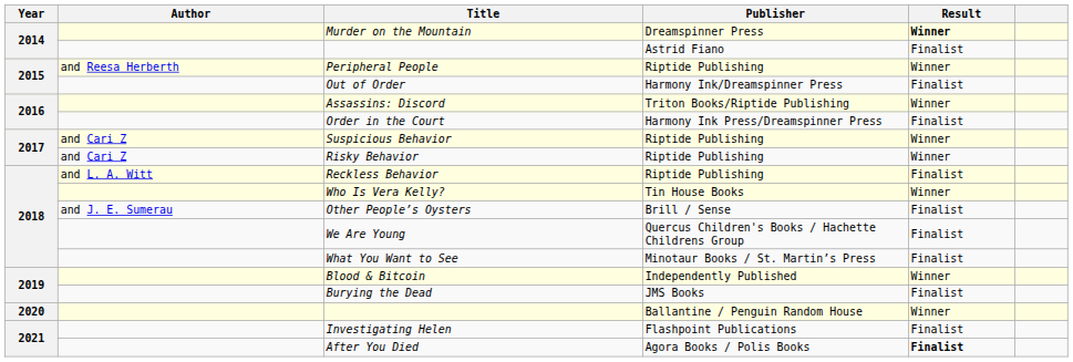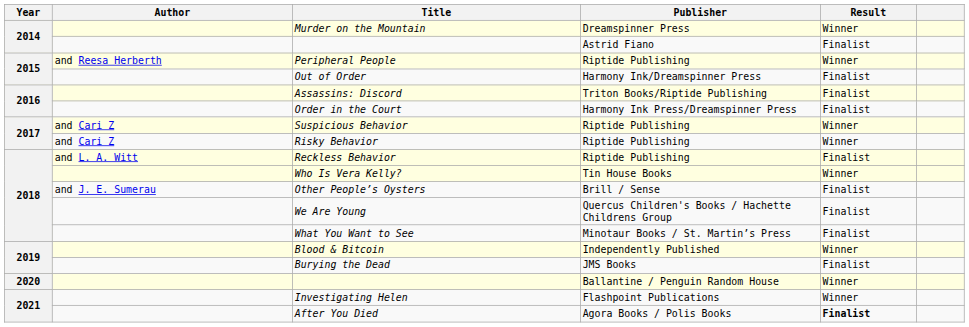 <table class="wikitable sortable mw-collapsible" style=width:100%>
 <tr>
 <th scope="col" width="5%">Year</th>
 <th scope="col" width="25%">Author</th>
 <th scope="col" width="30%">Title</th>
 <th scope="col" width="25%">Publisher</th>
 <th scope="col" width="10%">Result</th>
 <th scope="col" width="5%"></th>
 </tr>
 <tr style=background:lightyellow>
 <th rowspan="2">2014</th>
 <td></td>
 <td><em>Murder on the Mountain</em></td>
 <td>Dreamspinner Press</td>
-<td><strong>Winner</strong></td>
+<td>Winner</td>
 <td></td>
 </tr>
 <tr>
 <td></td>
 <td><em></em></td>
 <td>Astrid Fiano</td>
 <td>Finalist</td>
 <td></td>
 </tr>
 <tr style=background:lightyellow>
 <th rowspan="2">2015</th>
 <td> and <a href='#'>Reesa Herberth</a></td>
 <td><em>Peripheral People</em></td>
 <td>Riptide Publishing</td>
 <td>Winner</td>
 <td></td>
 </tr>
 <tr>
 <td></td>
 <td><em>Out of Order</em></td>
 <td>Harmony Ink/Dreamspinner Press</td>
 <td>Finalist</td>
 <td></td>
 </tr>
 <tr style=background:lightyellow>
 <th rowspan="2">2016</th>
 <td></td>
 <td><em>Assassins: Discord</em></td>
 <td>Triton Books/Riptide Publishing</td>
-<td>Winner</td>
+<td>Finalist</td>
 <td></td>
 </tr>
 <tr>
 <td></td>
 <td><em>Order in the Court</em></td>
 <td>Harmony Ink Press/Dreamspinner Press</td>
 <td>Finalist</td>
 <td></td>
 </tr>
 <tr style=background:lightyellow>
 <th rowspan="2">2017</th>
 <td> and <a href='#'>Cari Z</a></td>
 <td><em>Suspicious Behavior</em></td>
 <td>Riptide Publishing</td>
 <td>Winner</td>
 <td></td>
 </tr>
 <tr>
 <td> and <a href='#'>Cari Z</a></td>
 <td><em>Risky Behavior</em></td>
 <td>Riptide Publishing</td>
 <td>Winner</td>
 <td></td>
 </tr>
 <tr style=background:lightyellow>
 <th rowspan="5">2018</th>
 <td> and <a href='#'>L. A. Witt</a></td>
 <td><em>Reckless Behavior</em></td>
 <td>Riptide Publishing</td>
 <td>Finalist</td>
 <td></td>
 </tr>
 <tr style=background:lightyellow>
 <td></td>
 <td><em>Who Is Vera Kelly?</em></td>
 <td>Tin House Books</td>
 <td>Winner</td>
 <td></td>
 </tr>
 <tr>
 <td> and <a href='#'>J. E. Sumerau</a></td>
 <td><em>Other People’s Oysters</em></td>
 <td>Brill / Sense</td>
 <td>Finalist</td>
 <td></td>
 </tr>
 <tr>
 <td></td>
 <td><em>We Are Young</em></td>
 <td>Quercus Children's Books / Hachette Childrens Group</td>
 <td>Finalist</td>
 <td></td>
 </tr>
 <tr>
 <td></td>
 <td><em>What You Want to See</em></td>
 <td>Minotaur Books / St. Martin’s Press</td>
 <td>Finalist</td>
 <td></td>
 </tr>
 <tr style=background:lightyellow>
 <th rowspan="2">2019</th>
 <td></td>
 <td><em>Blood & Bitcoin</em></td>
 <td>Independently Published</td>
 <td>Winner</td>
 <td></td>
 </tr>
 <tr>
 <td></td>
 <td><em>Burying the Dead</em></td>
 <td>JMS Books</td>
 <td>Finalist</td>
 <td></td>
 </tr>
 <tr style=background:lightyellow>
 <th>2020</th>
 <td></td>
 <td><em></em></td>
 <td>Ballantine / Penguin Random House</td>
 <td>Winner</td>
 <td></td>
 </tr>
 <tr>
 <th rowspan="2">2021</th>
 <td></td>
 <td><em>Investigating Helen</em></td>
 <td>Flashpoint Publications</td>
-<td>Finalist</td>
+<td>Winner</td>
 <td></td>
 </tr>
 <tr>
 <td></td>
 <td><em>After You Died</em></td>
 <td>Agora Books / Polis Books</td>
 <td><strong>Finalist</strong></td>
 <td></td>
 </tr>
 </table>
